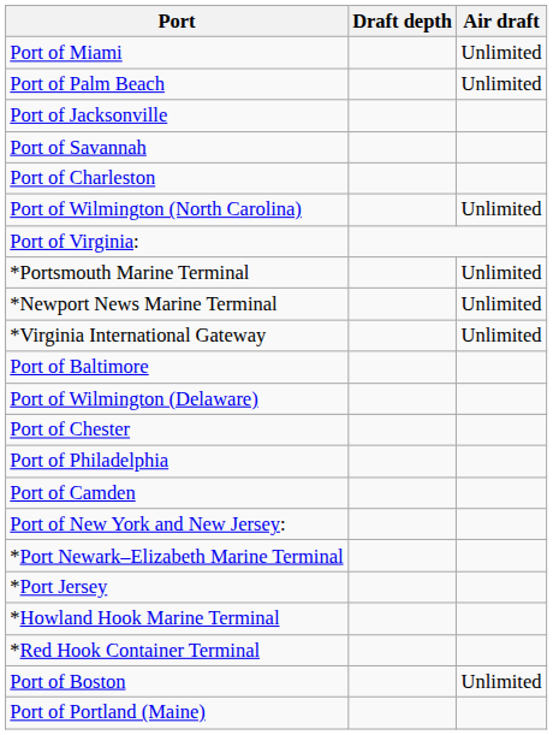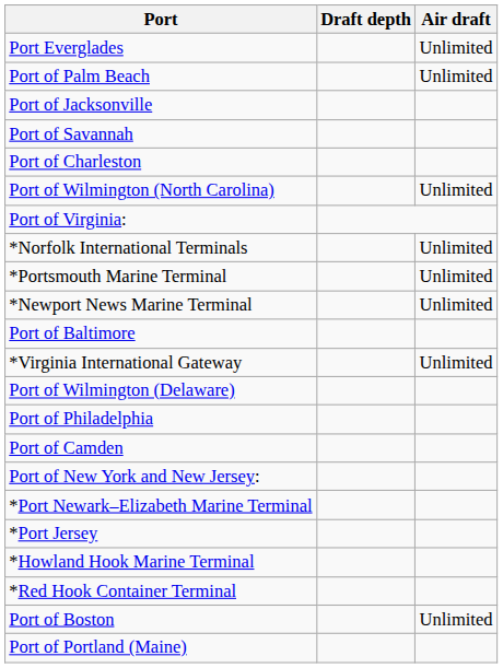 <table class="wikitable sortable">
 <tr>
 <th scope="col">Port</th>
 <th scope="col">Draft depth</th>
 <th scope="col">Air draft</th>
 </tr>
 <tr>
-<td><a href='#'>Port of Miami</a></td>
+<td><a href='#'>Port Everglades</a></td>
 <td></td>
 <td>Unlimited</td>
 </tr>
 <tr>
 <td><a href='#'>Port of Palm Beach</a></td>
 <td></td>
 <td>Unlimited</td>
 </tr>
 <tr>
 <td><a href='#'>Port of Jacksonville</a></td>
 <td></td>
 <td></td>
 </tr>
 <tr>
 <td><a href='#'>Port of Savannah</a></td>
 <td></td>
 <td></td>
 </tr>
 <tr>
 <td><a href='#'>Port of Charleston</a></td>
 <td></td>
 <td></td>
 </tr>
 <tr>
 <td><a href='#'>Port of Wilmington (North Carolina)</a></td>
 <td></td>
 <td>Unlimited</td>
 </tr>
 <tr>
 <td><a href='#'>Port of Virginia</a>:</td>
 </tr>
 <tr>
+<td>*Norfolk International Terminals</td>
+<td></td>
+<td>Unlimited</td>
+</tr>
+<tr>
 <td>*Portsmouth Marine Terminal</td>
 <td></td>
 <td>Unlimited</td>
 </tr>
 <tr>
 <td>*Newport News Marine Terminal</td>
 <td></td>
 <td>Unlimited</td>
 </tr>
 <tr>
+<td><a href='#'>Port of Baltimore</a></td>
+<td></td>
+<td></td>
+</tr>
+<tr>
 <td>*Virginia International Gateway</td>
 <td></td>
 <td>Unlimited</td>
 </tr>
 <tr>
-<td><a href='#'>Port of Baltimore</a></td>
-<td></td>
-<td></td>
-</tr>
-<tr>
 <td><a href='#'>Port of Wilmington (Delaware)</a></td>
-<td></td>
-<td></td>
-</tr>
-<tr>
-<td><a href='#'>Port of Chester</a></td>
 <td></td>
 <td></td>
 </tr>
 <tr>
 <td><a href='#'>Port of Philadelphia</a></td>
 <td></td>
 <td></td>
 </tr>
 <tr>
 <td><a href='#'>Port of Camden</a></td>
 <td></td>
 <td></td>
 </tr>
 <tr>
 <td><a href='#'>Port of New York and New Jersey</a>:</td>
 <td></td>
 <td></td>
 </tr>
 <tr>
 <td>*<a href='#'>Port Newark–Elizabeth Marine Terminal</a></td>
 <td></td>
 <td></td>
 </tr>
 <tr>
 <td>*<a href='#'>Port Jersey</a></td>
 <td></td>
 <td></td>
 </tr>
 <tr>
 <td>*<a href='#'>Howland Hook Marine Terminal</a></td>
 <td></td>
 <td></td>
 </tr>
 <tr>
 <td>*<a href='#'>Red Hook Container Terminal</a></td>
 <td></td>
 <td></td>
 </tr>
 <tr>
 <td><a href='#'>Port of Boston</a></td>
 <td></td>
 <td>Unlimited</td>
 </tr>
 <tr>
 <td><a href='#'>Port of Portland (Maine)</a></td>
 <td></td>
 <td></td>
 </tr>
 </table>
